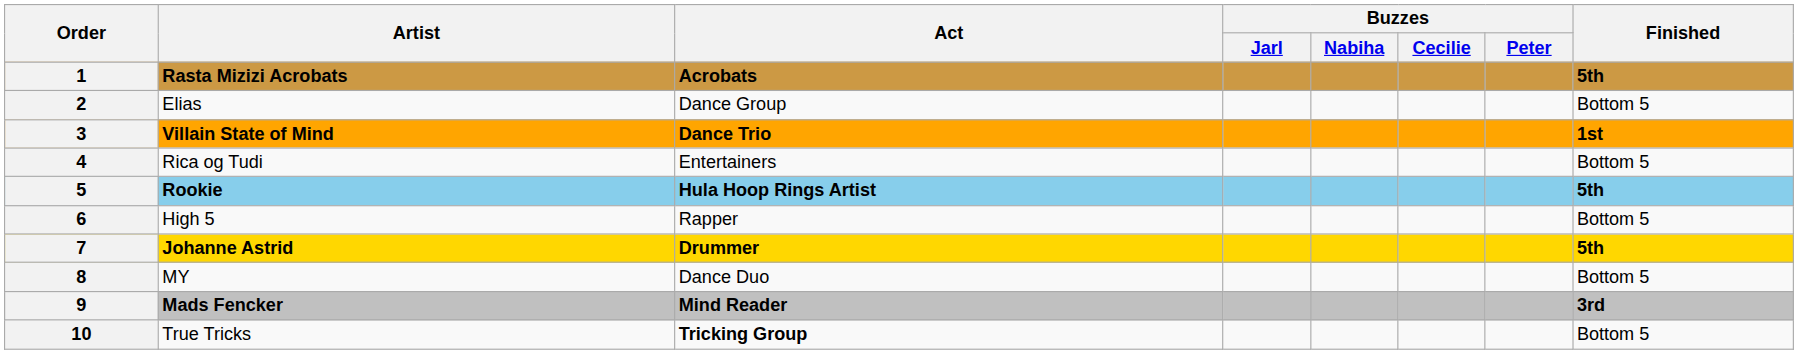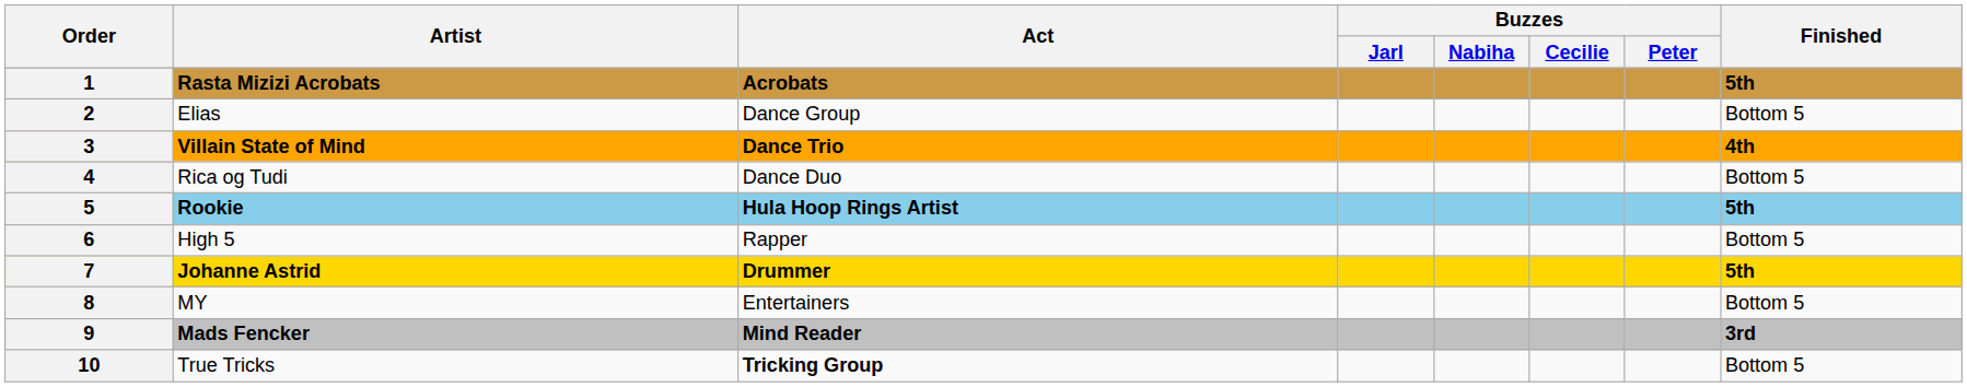 <table class="wikitable sortable" width="100%">
 <tr>
 <th rowspan="2">Order</th>
 <th rowspan="2" class="unsortable">Artist</th>
 <th rowspan="2" class="unsortable">Act</th>
 <th colspan="4" class="unsortable">Buzzes</th>
 <th rowspan="2">Finished</th>
 </tr>
 <tr>
 <th width="70"><a href='#'>Jarl</a></th>
 <th width="70"><a href='#'>Nabiha</a></th>
 <th width="70"><a href='#'>Cecilie</a></th>
 <th width="70"><a href='#'>Peter</a></th>
 </tr>
 <tr style="background:#c94;">
 <th>1</th>
 <td><strong>Rasta Mizizi Acrobats</strong></td>
 <td><strong>Acrobats</strong></td>
 <td></td>
 <td></td>
 <td></td>
 <td></td>
 <td><strong>5th</strong></td>
 </tr>
 <tr>
 <th>2</th>
 <td>Elias</td>
 <td>Dance Group</td>
 <td></td>
 <td></td>
 <td></td>
 <td></td>
 <td>Bottom 5</td>
 </tr>
 <tr style="background:orange;">
 <th>3</th>
 <td><strong> Villain State of Mind</strong></td>
 <td><strong> Dance Trio</strong></td>
 <td></td>
 <td></td>
 <td></td>
 <td></td>
-<td><strong>1st</strong></td>
+<td><strong>4th</strong></td>
 </tr>
 <tr>
 <th>4</th>
 <td>Rica og Tudi</td>
-<td>Entertainers</td>
+<td>Dance Duo</td>
 <td></td>
 <td></td>
 <td></td>
 <td></td>
 <td>Bottom 5</td>
 </tr>
 <tr style="background:skyblue;">
 <th>5</th>
 <td><strong> Rookie</strong></td>
 <td><strong>Hula Hoop Rings Artist</strong></td>
 <td></td>
 <td></td>
 <td></td>
 <td></td>
 <td><strong>5th</strong></td>
 </tr>
 <tr>
 <th>6</th>
 <td>High 5</td>
 <td>Rapper</td>
 <td></td>
 <td></td>
 <td></td>
 <td></td>
 <td>Bottom 5</td>
 </tr>
 <tr style="background:Gold;">
 <th>7</th>
 <td><strong>Johanne Astrid</strong></td>
 <td><strong>Drummer</strong></td>
 <td></td>
 <td></td>
 <td></td>
 <td></td>
 <td><strong>5th</strong></td>
 </tr>
 <tr>
 <th>8</th>
 <td>MY</td>
-<td>Dance Duo</td>
+<td>Entertainers</td>
 <td></td>
 <td></td>
 <td></td>
 <td></td>
 <td>Bottom 5</td>
 </tr>
 <tr style="background:silver;">
 <th>9</th>
 <td><strong>Mads Fencker</strong></td>
 <td><strong>Mind Reader</strong></td>
 <td></td>
 <td></td>
 <td></td>
 <td></td>
 <td><strong>3rd</strong></td>
 </tr>
 <tr>
 <th>10</th>
 <td>True Tricks</td>
 <td><strong>Tricking Group</strong></td>
 <td></td>
 <td></td>
 <td></td>
 <td></td>
 <td>Bottom 5</td>
 </tr>
 </table>
